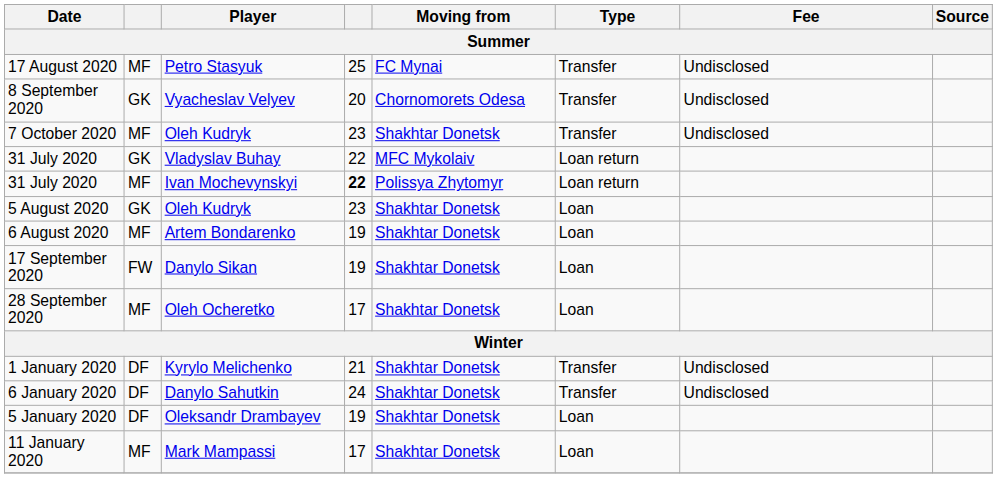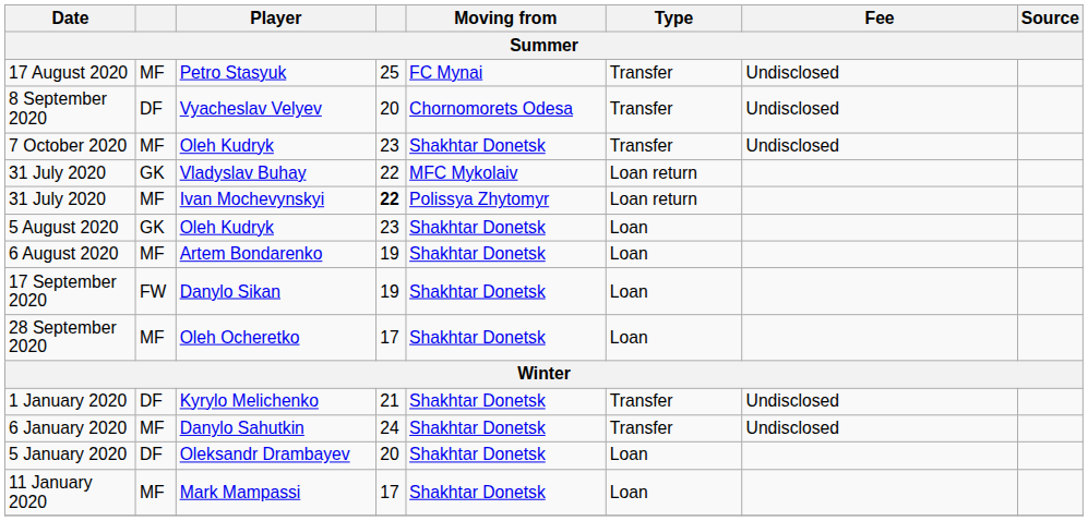 <table class="wikitable sortable">
 <tr>
 <th style="width:115px;">Date</th>
 <th style="width:30px;"></th>
 <th style="width:180px;">Player</th>
 <th style="width:20px;"></th>
 <th style="width:180px;">Moving from</th>
 <th style="width:120px;" class="unsortable">Type</th>
 <th style="width:250px;" class="unsortable">Fee</th>
 <th style="width:20px;">Source</th>
 </tr>
 <tr>
 <th colspan=8>Summer</th>
 </tr>
 <tr>
 <td>17 August 2020</td>
 <td>MF</td>
 <td> <a href='#'>Petro Stasyuk</a></td>
 <td>25</td>
 <td> <a href='#'>FC Mynai</a></td>
 <td>Transfer</td>
 <td>Undisclosed</td>
 <td></td>
 </tr>
 <tr>
 <td>8 September 2020</td>
-<td>GK</td>
+<td>DF</td>
 <td> <a href='#'>Vyacheslav Velyev</a></td>
 <td>20</td>
 <td> <a href='#'>Chornomorets Odesa</a></td>
 <td>Transfer</td>
 <td>Undisclosed</td>
 <td></td>
 </tr>
 <tr>
 <td>7 October 2020</td>
 <td>MF</td>
 <td> <a href='#'>Oleh Kudryk</a></td>
 <td>23</td>
 <td> <a href='#'>Shakhtar Donetsk</a></td>
 <td>Transfer</td>
 <td>Undisclosed</td>
 <td></td>
 </tr>
 <tr>
 <td>31 July 2020</td>
 <td>GK</td>
 <td> <a href='#'>Vladyslav Buhay</a></td>
 <td>22</td>
 <td> <a href='#'>MFC Mykolaiv</a></td>
 <td>Loan return</td>
 <td></td>
 <td></td>
 </tr>
 <tr>
 <td>31 July 2020</td>
 <td>MF</td>
 <td> <a href='#'>Ivan Mochevynskyi</a></td>
 <td><strong>22</strong></td>
 <td> <a href='#'>Polissya Zhytomyr</a></td>
 <td>Loan return</td>
 <td></td>
 <td></td>
 </tr>
 <tr>
 <td>5 August 2020</td>
 <td>GK</td>
 <td> <a href='#'>Oleh Kudryk</a></td>
 <td>23</td>
 <td> <a href='#'>Shakhtar Donetsk</a></td>
 <td>Loan</td>
 <td></td>
 <td></td>
 </tr>
 <tr>
 <td>6 August 2020</td>
 <td>MF</td>
 <td> <a href='#'>Artem Bondarenko</a></td>
 <td>19</td>
 <td> <a href='#'>Shakhtar Donetsk</a></td>
 <td>Loan</td>
 <td></td>
 <td></td>
 </tr>
 <tr>
 <td>17 September 2020</td>
 <td>FW</td>
 <td> <a href='#'>Danylo Sikan</a></td>
 <td>19</td>
 <td> <a href='#'>Shakhtar Donetsk</a></td>
 <td>Loan</td>
 <td></td>
 <td></td>
 </tr>
 <tr>
 <td>28 September 2020</td>
 <td>MF</td>
 <td> <a href='#'>Oleh Ocheretko</a></td>
 <td>17</td>
 <td> <a href='#'>Shakhtar Donetsk</a></td>
 <td>Loan</td>
 <td></td>
 <td></td>
 </tr>
 <tr>
 <th colspan=8>Winter</th>
 </tr>
 <tr>
 <td>1 January 2020</td>
 <td>DF</td>
 <td> <a href='#'>Kyrylo Melichenko</a></td>
 <td>21</td>
 <td> <a href='#'>Shakhtar Donetsk</a></td>
 <td>Transfer</td>
 <td>Undisclosed</td>
 <td></td>
 </tr>
 <tr>
 <td>6 January 2020</td>
-<td>DF</td>
+<td>MF</td>
 <td> <a href='#'>Danylo Sahutkin</a></td>
 <td>24</td>
 <td> <a href='#'>Shakhtar Donetsk</a></td>
 <td>Transfer</td>
 <td>Undisclosed</td>
 <td></td>
 </tr>
 <tr>
 <td>5 January 2020</td>
 <td>DF</td>
 <td> <a href='#'>Oleksandr Drambayev</a></td>
-<td>19</td>
+<td>20</td>
 <td> <a href='#'>Shakhtar Donetsk</a></td>
 <td>Loan</td>
 <td></td>
 <td></td>
 </tr>
 <tr>
 <td>11 January 2020</td>
 <td>MF</td>
 <td> <a href='#'>Mark Mampassi</a></td>
 <td>17</td>
 <td> <a href='#'>Shakhtar Donetsk</a></td>
 <td>Loan</td>
 <td></td>
 <td></td>
 </tr>
 <tr>
 </tr>
 </table>
